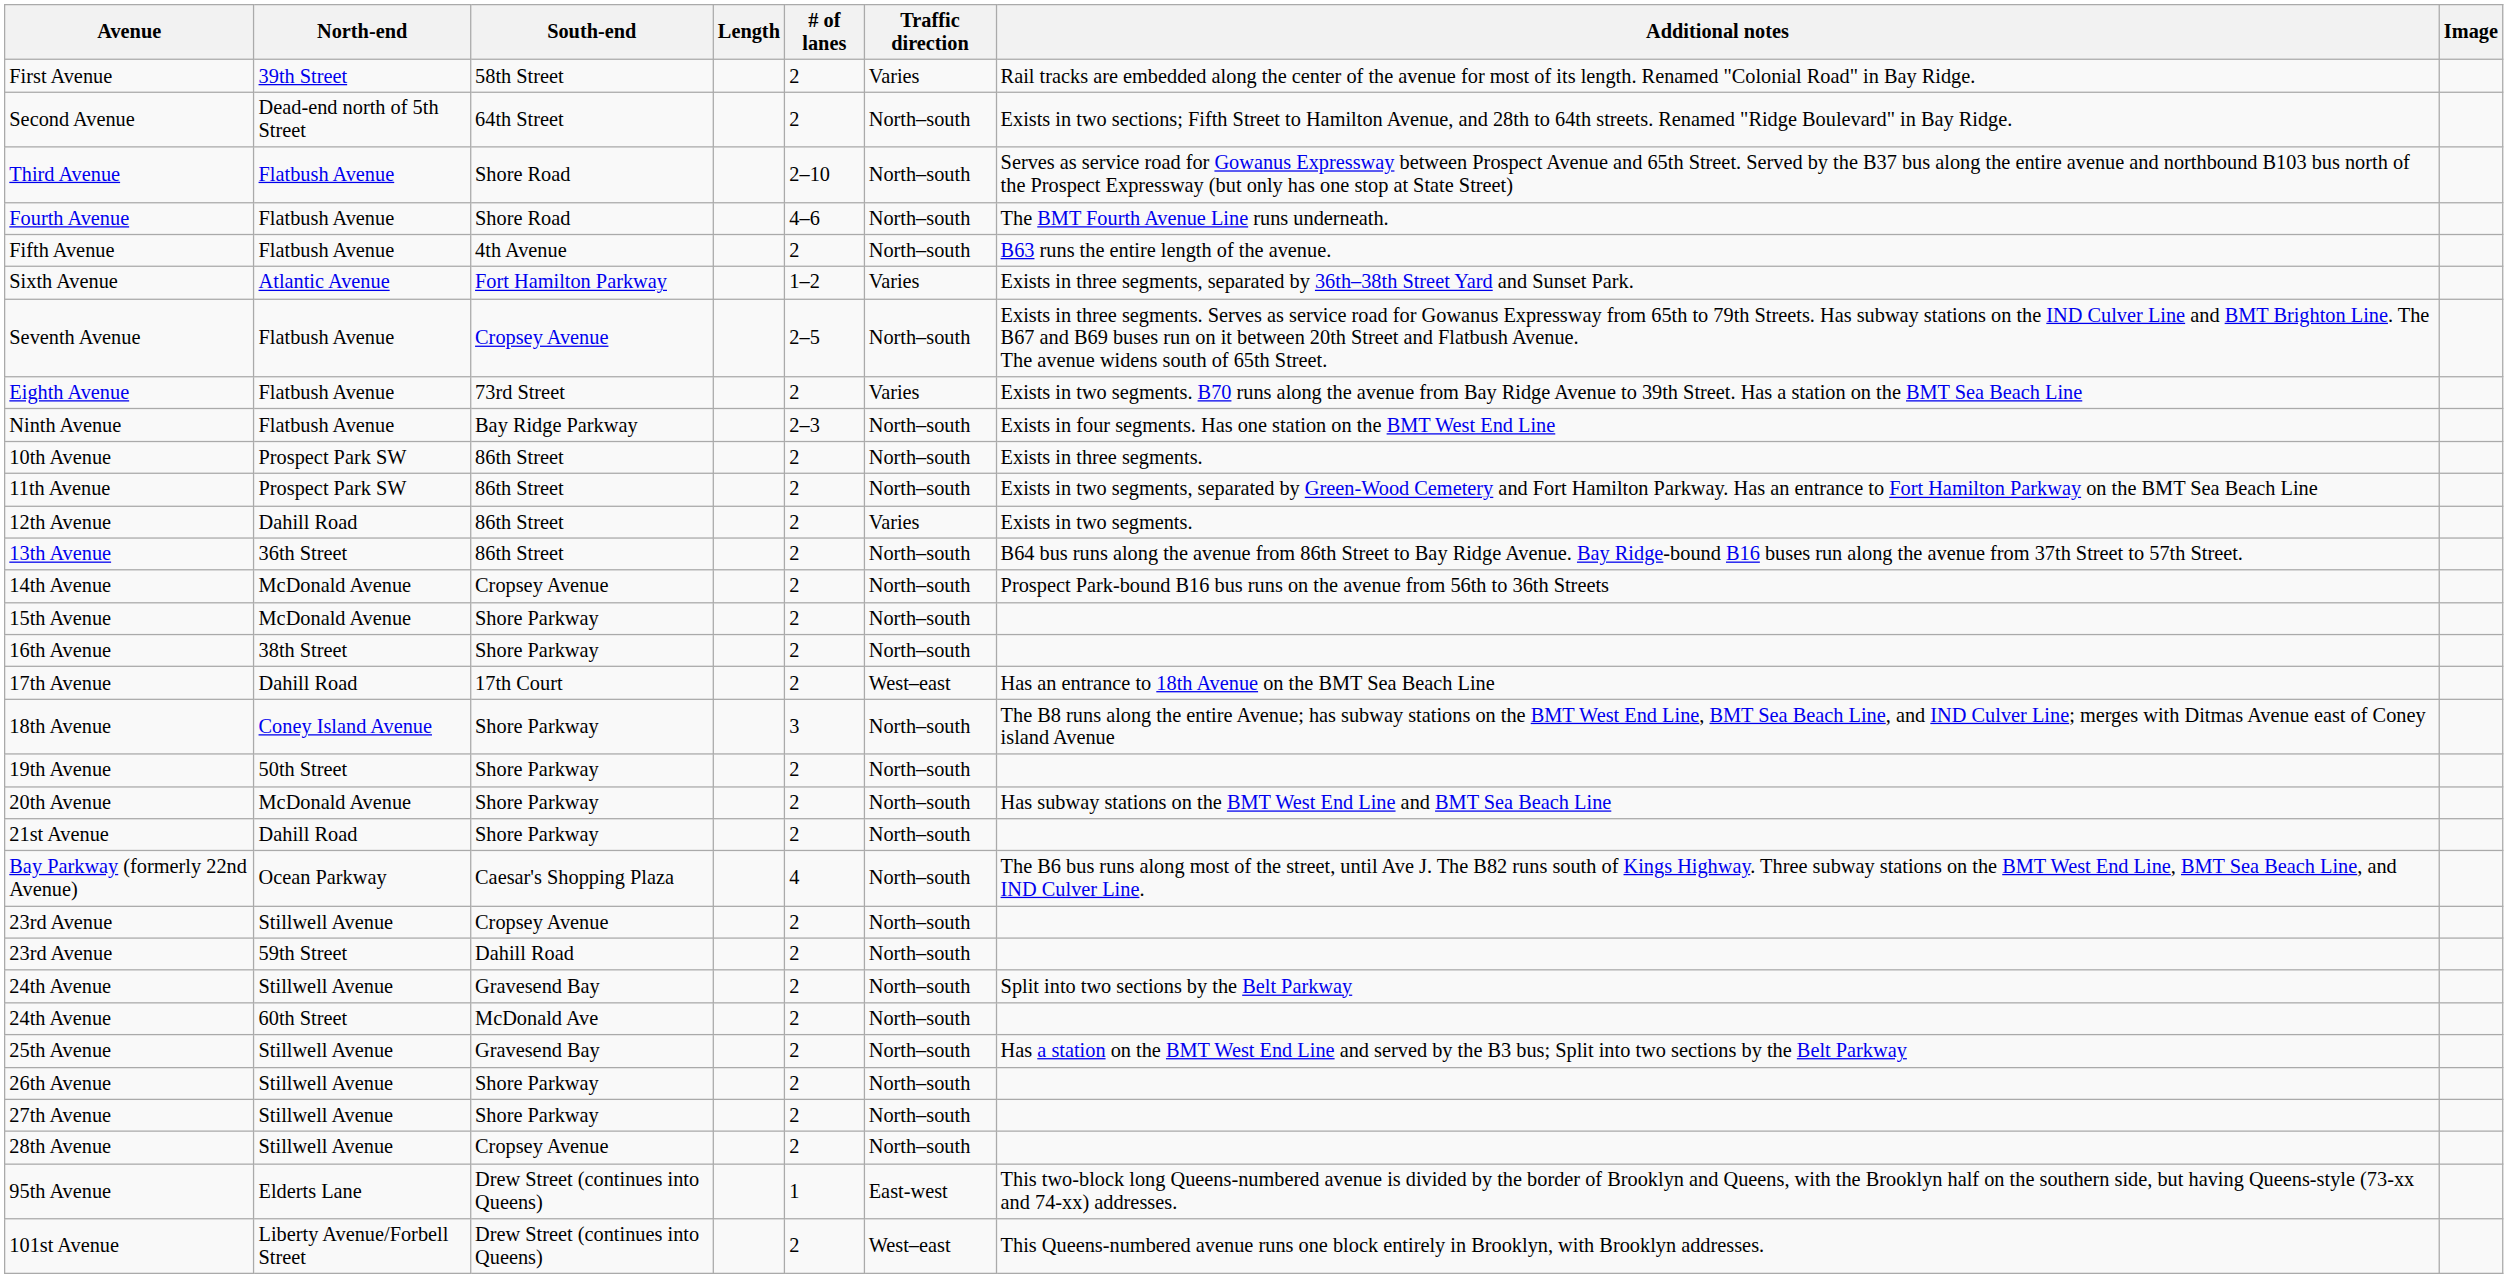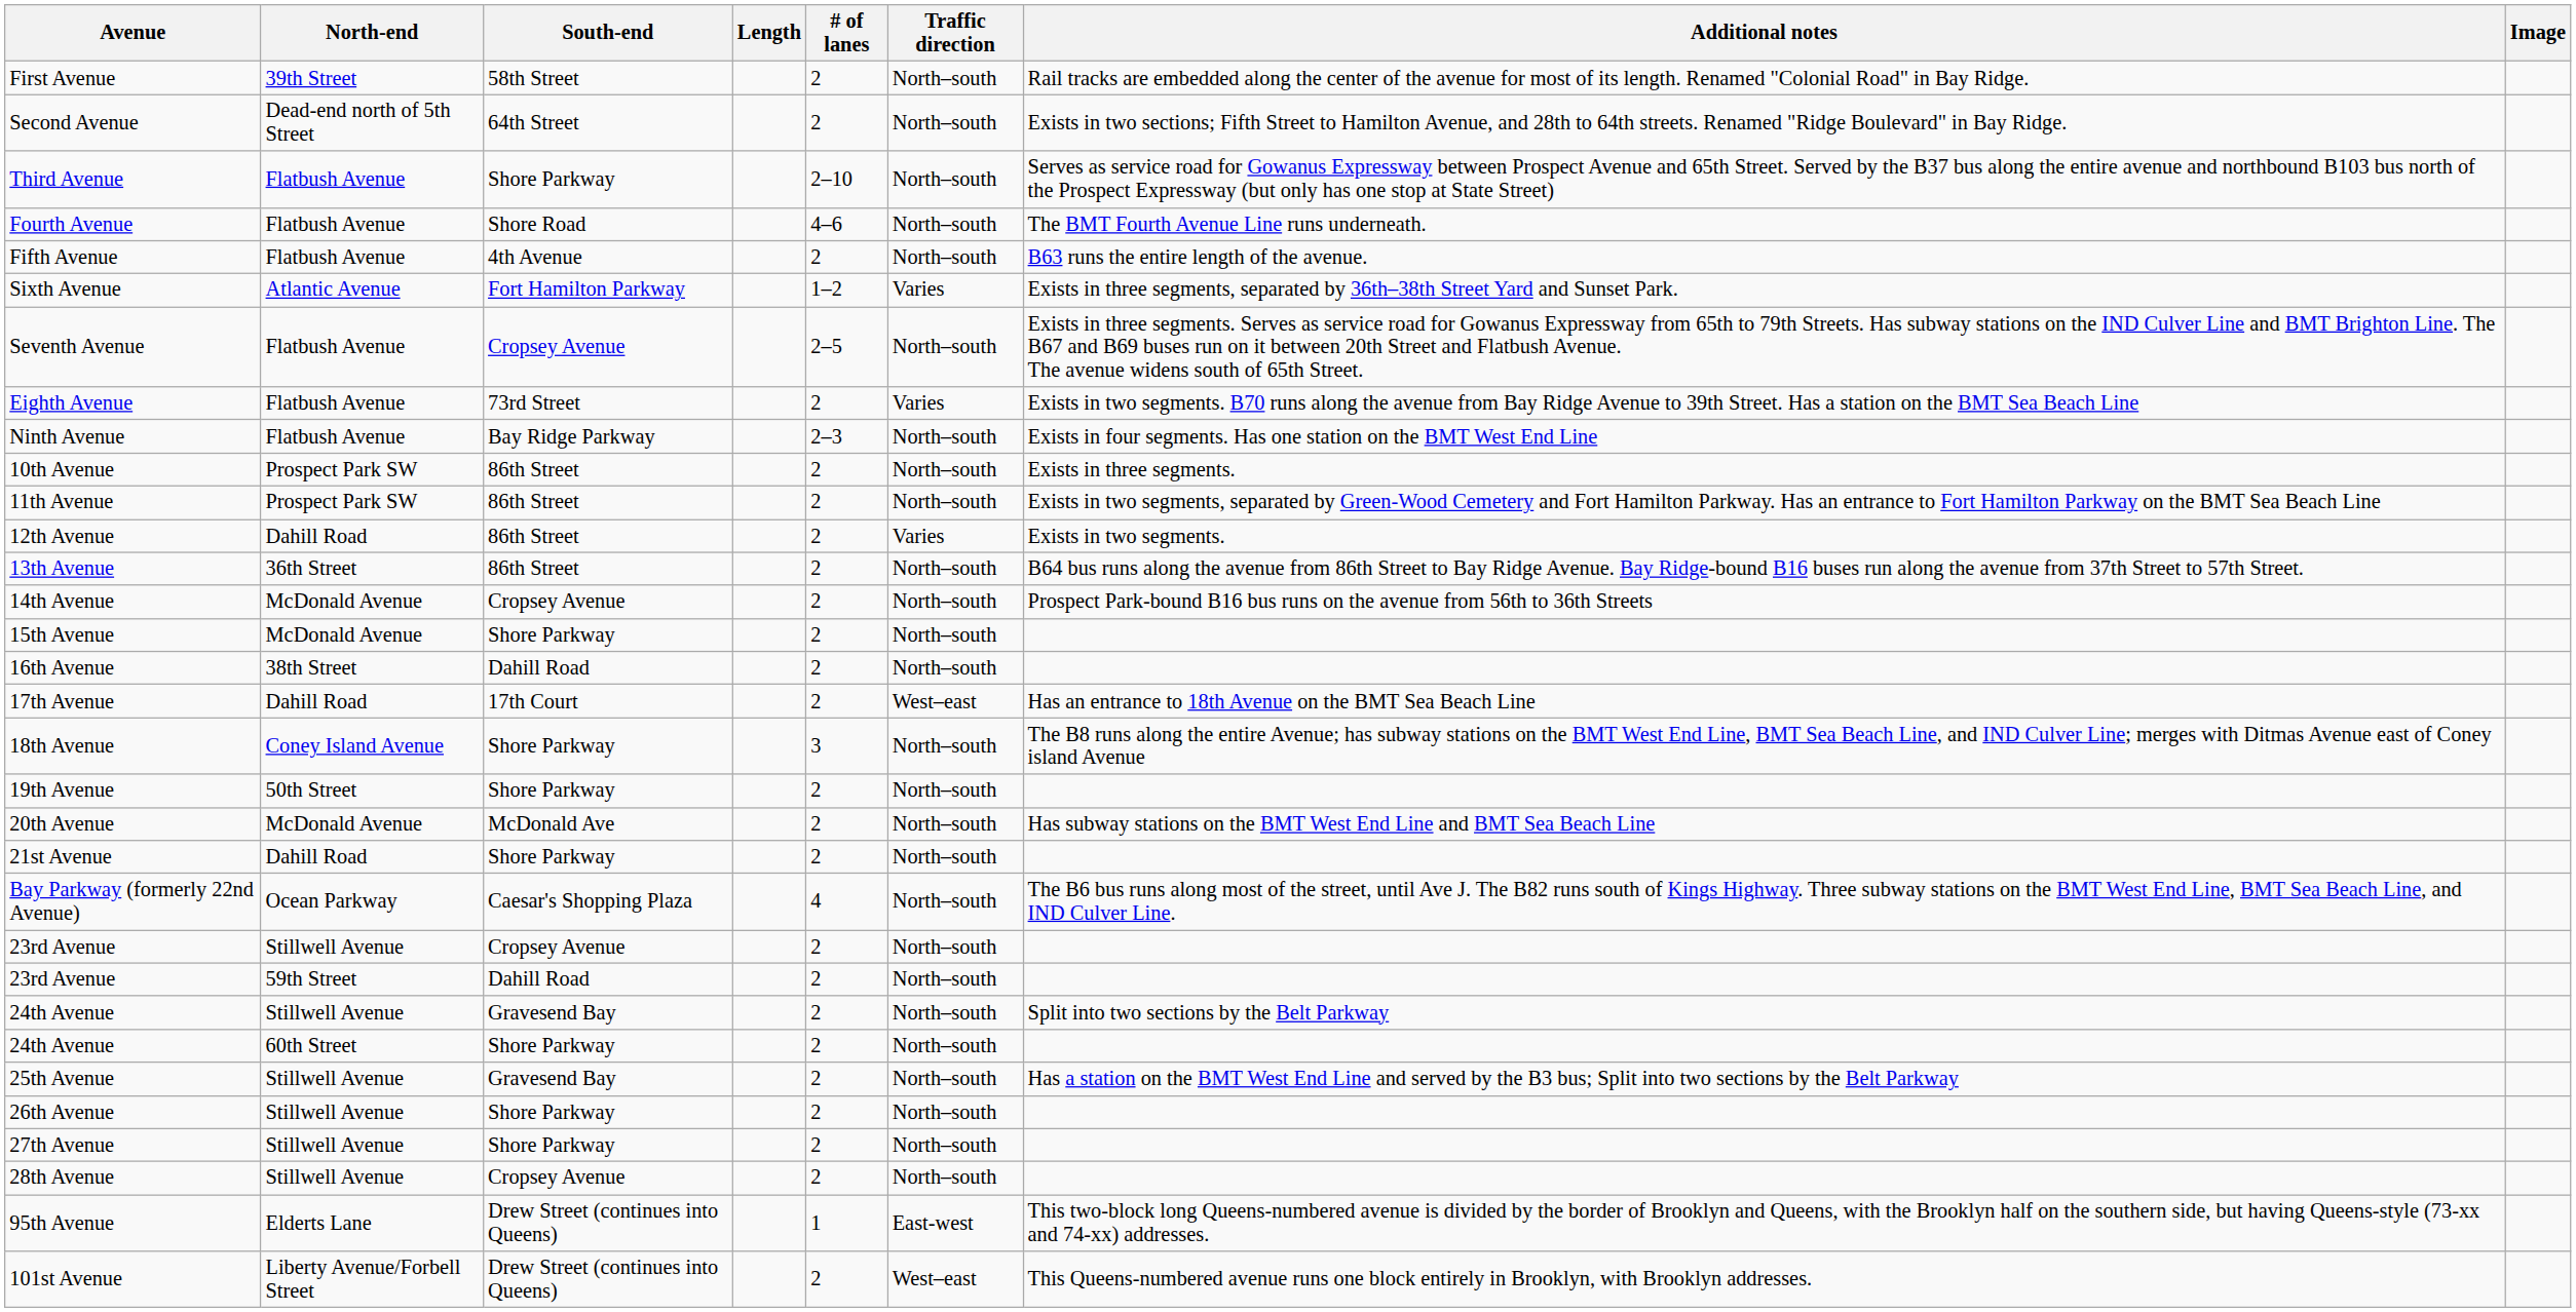 <table class="wikitable sortable">
 <tr>
 <th>Avenue</th>
 <th>North-end</th>
 <th>South-end</th>
 <th>Length</th>
 <th># of lanes</th>
 <th>Traffic direction</th>
 <th>Additional notes</th>
 <th>Image</th>
 </tr>
 <tr>
 <td>First Avenue</td>
 <td><a href='#'>39th Street</a></td>
 <td>58th Street</td>
 <td></td>
 <td>2</td>
-<td>Varies</td>
+<td>North–south</td>
 <td>Rail tracks are embedded along the center of the avenue for most of its length. Renamed "Colonial Road" in Bay Ridge.</td>
 <td></td>
 </tr>
 <tr>
 <td>Second Avenue</td>
 <td>Dead-end north of 5th Street</td>
 <td>64th Street</td>
 <td></td>
 <td>2</td>
 <td>North–south</td>
 <td>Exists in two sections; Fifth Street to Hamilton Avenue, and 28th to 64th streets. Renamed "Ridge Boulevard" in Bay Ridge.</td>
 <td></td>
 </tr>
 <tr>
 <td><a href='#'>Third Avenue</a></td>
 <td><a href='#'>Flatbush Avenue</a></td>
-<td>Shore Road</td>
+<td>Shore Parkway</td>
 <td></td>
 <td>2–10</td>
 <td>North–south</td>
 <td>Serves as service road for <a href='#'>Gowanus Expressway</a> between Prospect Avenue and 65th Street. Served by the B37 bus along the entire avenue and northbound B103 bus north of the Prospect Expressway (but only has one stop at State Street)</td>
 <td></td>
 </tr>
 <tr>
 <td><a href='#'>Fourth Avenue</a></td>
 <td>Flatbush Avenue</td>
 <td>Shore Road</td>
 <td></td>
 <td>4–6</td>
 <td>North–south</td>
 <td>The <a href='#'>BMT Fourth Avenue Line</a> runs underneath.</td>
 <td></td>
 </tr>
 <tr>
 <td>Fifth Avenue</td>
 <td>Flatbush Avenue</td>
 <td>4th Avenue</td>
 <td></td>
 <td>2</td>
 <td>North–south</td>
 <td><a href='#'>B63</a> runs the entire length of the avenue.</td>
 <td></td>
 </tr>
 <tr>
 <td>Sixth Avenue</td>
 <td><a href='#'>Atlantic Avenue</a></td>
 <td><a href='#'>Fort Hamilton Parkway</a></td>
 <td></td>
 <td>1–2</td>
 <td>Varies</td>
 <td>Exists in three segments, separated by <a href='#'>36th–38th Street Yard</a> and Sunset Park.</td>
 <td></td>
 </tr>
 <tr>
 <td>Seventh Avenue</td>
 <td>Flatbush Avenue</td>
 <td><a href='#'>Cropsey Avenue</a></td>
 <td></td>
 <td>2–5</td>
 <td>North–south</td>
 <td>Exists in three segments. Serves as service road for Gowanus Expressway from 65th to 79th Streets. Has subway stations on the <a href='#'>IND Culver Line</a> and <a href='#'>BMT Brighton Line</a>. The B67 and B69 buses run on it between 20th Street and Flatbush Avenue. <br>The avenue widens south of 65th Street.</td>
 <td></td>
 </tr>
 <tr>
 <td><a href='#'>Eighth Avenue</a></td>
 <td>Flatbush Avenue</td>
 <td>73rd Street</td>
 <td></td>
 <td>2</td>
 <td>Varies</td>
 <td>Exists in two segments. <a href='#'>B70</a> runs along the avenue from Bay Ridge Avenue to 39th Street. Has a station on the <a href='#'>BMT Sea Beach Line</a></td>
 <td></td>
 </tr>
 <tr>
 <td>Ninth Avenue</td>
 <td>Flatbush Avenue</td>
 <td>Bay Ridge Parkway</td>
 <td></td>
 <td>2–3</td>
 <td>North–south</td>
 <td>Exists in four segments. Has one station on the <a href='#'>BMT West End Line</a></td>
 <td></td>
 </tr>
 <tr>
 <td>10th Avenue</td>
 <td>Prospect Park SW</td>
 <td>86th Street</td>
 <td></td>
 <td>2</td>
 <td>North–south</td>
 <td>Exists in three segments.</td>
 <td></td>
 </tr>
 <tr>
 <td>11th Avenue</td>
 <td>Prospect Park SW</td>
 <td>86th Street</td>
 <td></td>
 <td>2</td>
 <td>North–south</td>
 <td>Exists in two segments, separated by <a href='#'>Green-Wood Cemetery</a> and Fort Hamilton Parkway. Has an entrance to <a href='#'>Fort Hamilton Parkway</a> on the BMT Sea Beach Line</td>
 <td></td>
 </tr>
 <tr>
 <td>12th Avenue</td>
 <td>Dahill Road</td>
 <td>86th Street</td>
 <td></td>
 <td>2</td>
 <td>Varies</td>
 <td>Exists in two segments.</td>
 <td></td>
 </tr>
 <tr>
 <td><a href='#'>13th Avenue</a></td>
 <td>36th Street</td>
 <td>86th Street</td>
 <td></td>
 <td>2</td>
 <td>North–south</td>
 <td>B64 bus runs along the avenue from 86th Street to Bay Ridge Avenue. <a href='#'>Bay Ridge</a>-bound <a href='#'>B16</a> buses run along the avenue from 37th Street to 57th Street.</td>
 <td></td>
 </tr>
 <tr>
 <td>14th Avenue</td>
 <td>McDonald Avenue</td>
 <td>Cropsey Avenue</td>
 <td></td>
 <td>2</td>
 <td>North–south</td>
 <td>Prospect Park-bound B16 bus runs on the avenue from 56th to 36th Streets</td>
 <td></td>
 </tr>
 <tr>
 <td>15th Avenue</td>
 <td>McDonald Avenue</td>
 <td>Shore Parkway</td>
 <td></td>
 <td>2</td>
 <td>North–south</td>
 <td></td>
 <td></td>
 </tr>
 <tr>
 <td>16th Avenue</td>
 <td>38th Street</td>
-<td>Shore Parkway</td>
+<td>Dahill Road</td>
 <td></td>
 <td>2</td>
 <td>North–south</td>
 <td></td>
 <td></td>
 </tr>
 <tr>
 <td>17th Avenue</td>
 <td>Dahill Road</td>
 <td>17th Court</td>
 <td></td>
 <td>2</td>
 <td>West–east</td>
 <td>Has an entrance to <a href='#'>18th Avenue</a> on the BMT Sea Beach Line</td>
 <td></td>
 </tr>
 <tr>
 <td>18th Avenue</td>
 <td><a href='#'>Coney Island Avenue</a></td>
 <td>Shore Parkway</td>
 <td></td>
 <td>3</td>
 <td>North–south</td>
 <td>The B8 runs along the entire Avenue; has subway stations on the <a href='#'>BMT West End Line</a>, <a href='#'>BMT Sea Beach Line</a>, and <a href='#'>IND Culver Line</a>; merges with Ditmas Avenue east of Coney island Avenue</td>
 <td></td>
 </tr>
 <tr>
 <td>19th Avenue</td>
 <td>50th Street</td>
 <td>Shore Parkway</td>
 <td></td>
 <td>2</td>
 <td>North–south</td>
 <td></td>
 <td></td>
 </tr>
 <tr>
 <td>20th Avenue</td>
 <td>McDonald Avenue</td>
-<td>Shore Parkway</td>
+<td>McDonald Ave</td>
 <td></td>
 <td>2</td>
 <td>North–south</td>
 <td>Has subway stations on the <a href='#'>BMT West End Line</a> and <a href='#'>BMT Sea Beach Line</a></td>
 <td></td>
 </tr>
 <tr>
 <td>21st Avenue</td>
 <td>Dahill Road</td>
 <td>Shore Parkway</td>
 <td></td>
 <td>2</td>
 <td>North–south</td>
 <td></td>
 <td></td>
 </tr>
 <tr>
 <td><a href='#'>Bay Parkway</a> (formerly 22nd Avenue)</td>
 <td>Ocean Parkway</td>
 <td>Caesar's Shopping Plaza</td>
 <td></td>
 <td>4</td>
 <td>North–south</td>
 <td>The B6 bus runs along most of the street, until Ave J.  The B82 runs south of <a href='#'>Kings Highway</a>. Three subway stations on the <a href='#'>BMT West End Line</a>, <a href='#'>BMT Sea Beach Line</a>, and <a href='#'>IND Culver Line</a>.</td>
 <td></td>
 </tr>
 <tr>
 <td>23rd Avenue</td>
 <td>Stillwell Avenue</td>
 <td>Cropsey Avenue</td>
 <td></td>
 <td>2</td>
 <td>North–south</td>
 <td></td>
 <td></td>
 </tr>
 <tr>
 <td>23rd Avenue</td>
 <td>59th Street</td>
 <td>Dahill Road</td>
 <td></td>
 <td>2</td>
 <td>North–south</td>
 <td></td>
 <td></td>
 </tr>
 <tr>
 <td>24th Avenue</td>
 <td>Stillwell Avenue</td>
 <td>Gravesend Bay</td>
 <td></td>
 <td>2</td>
 <td>North–south</td>
 <td>Split into two sections by the <a href='#'>Belt Parkway</a></td>
 <td></td>
 </tr>
 <tr>
 <td>24th Avenue</td>
 <td>60th Street</td>
-<td>McDonald Ave</td>
+<td>Shore Parkway</td>
 <td></td>
 <td>2</td>
 <td>North–south</td>
 <td></td>
 <td></td>
 </tr>
 <tr>
 <td>25th Avenue</td>
 <td>Stillwell Avenue</td>
 <td>Gravesend Bay</td>
 <td></td>
 <td>2</td>
 <td>North–south</td>
 <td>Has <a href='#'>a station</a> on the <a href='#'>BMT West End Line</a> and served by the B3 bus; Split into two sections by the <a href='#'>Belt Parkway</a></td>
 <td></td>
 </tr>
 <tr>
 <td>26th Avenue</td>
 <td>Stillwell Avenue</td>
 <td>Shore Parkway</td>
 <td></td>
 <td>2</td>
 <td>North–south</td>
 <td></td>
 <td></td>
 </tr>
 <tr>
 <td>27th Avenue</td>
 <td>Stillwell Avenue</td>
 <td>Shore Parkway</td>
 <td></td>
 <td>2</td>
 <td>North–south</td>
 <td></td>
 <td></td>
 </tr>
 <tr>
 <td>28th Avenue</td>
 <td>Stillwell Avenue</td>
 <td>Cropsey Avenue</td>
 <td></td>
 <td>2</td>
 <td>North–south</td>
 <td></td>
 <td></td>
 </tr>
 <tr>
 <td>95th Avenue</td>
 <td>Elderts Lane</td>
 <td>Drew Street (continues into Queens)</td>
 <td></td>
 <td>1</td>
 <td>East-west</td>
 <td>This two-block long Queens-numbered avenue is divided by the border of Brooklyn and Queens, with the Brooklyn half on the southern side, but having Queens-style (73-xx and 74-xx) addresses.</td>
 </tr>
 <tr>
 <td>101st Avenue</td>
 <td>Liberty Avenue/Forbell Street</td>
 <td>Drew Street (continues into Queens)</td>
 <td></td>
 <td>2</td>
 <td>West–east</td>
 <td>This Queens-numbered avenue runs one block entirely in Brooklyn, with Brooklyn addresses.</td>
 <td></td>
 </tr>
 </table>
